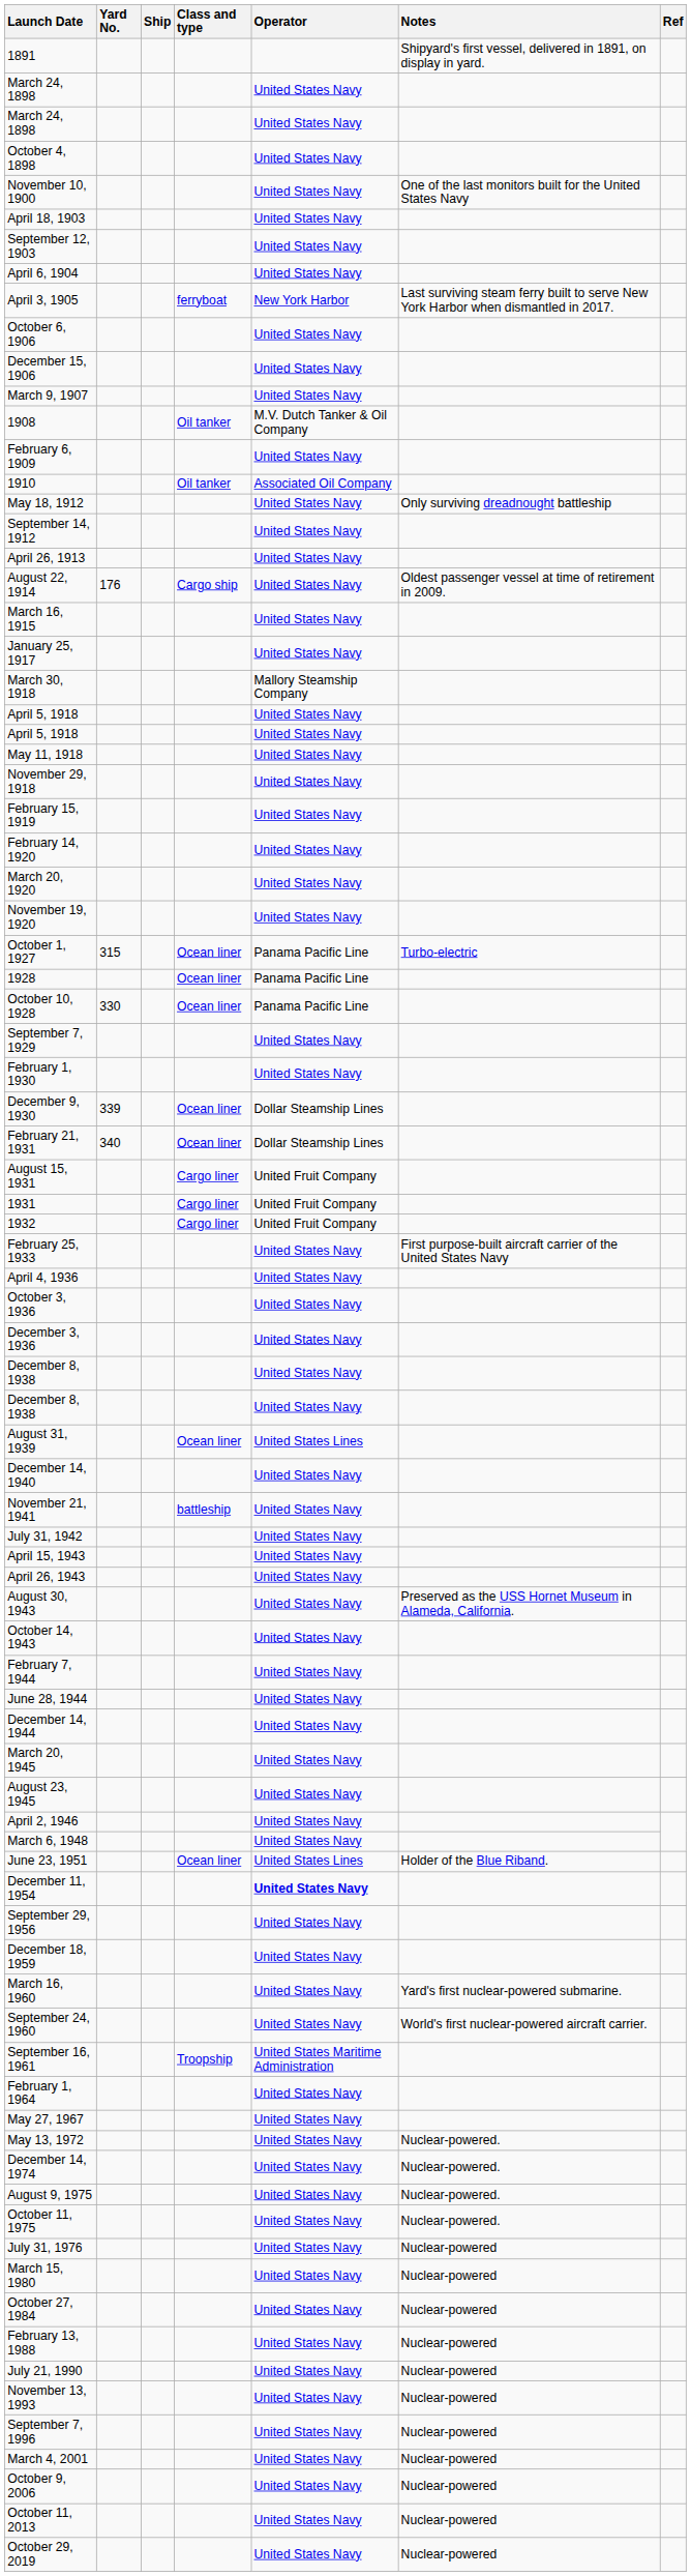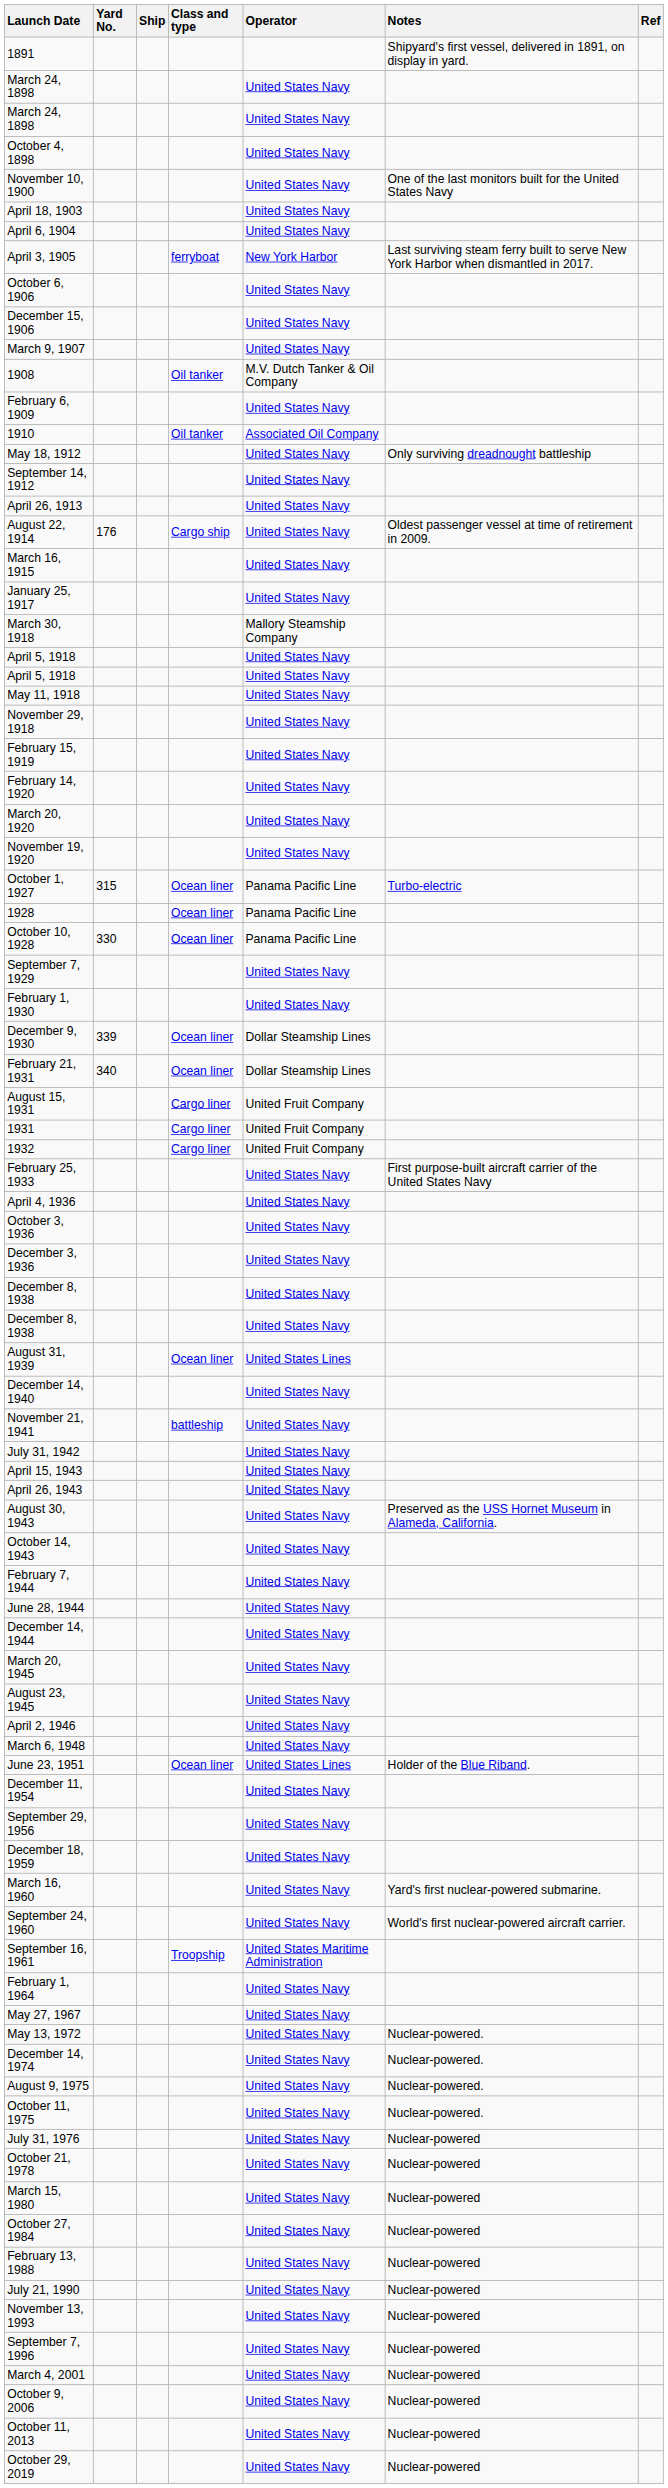 <table class="wikitable nowraplinks sortable">
 <tr>
 <th style="text-align: left;">Launch Date</th>
 <th style="text-align: left;">Yard No.</th>
 <th style="text-align: left;">Ship</th>
 <th style="text-align: left;">Class and type</th>
 <th style="text-align: left;">Operator</th>
 <th style="text-align: left;">Notes</th>
 <th style="text-align: left;">Ref</th>
 </tr>
 <tr>
 <td>1891</td>
 <td></td>
 <td><strong></strong></td>
 <td></td>
 <td></td>
 <td>Shipyard's first vessel, delivered in 1891, on display in yard.</td>
 <td></td>
 </tr>
 <tr>
 <td>March 24, 1898</td>
 <td></td>
 <td><strong></strong></td>
 <td></td>
 <td><a href='#'>United States Navy</a></td>
 <td></td>
 <td></td>
 </tr>
 <tr>
 <td>March 24, 1898</td>
 <td></td>
 <td><strong></strong></td>
 <td></td>
 <td><a href='#'>United States Navy</a></td>
 <td></td>
 <td></td>
 </tr>
 <tr>
 <td>October 4, 1898</td>
 <td></td>
 <td><strong></strong></td>
 <td></td>
 <td><a href='#'>United States Navy</a></td>
 <td></td>
 <td></td>
 </tr>
 <tr>
 <td>November 10, 1900</td>
 <td></td>
 <td><strong></strong></td>
 <td></td>
 <td><a href='#'>United States Navy</a></td>
 <td>One of the last monitors built for the United States Navy</td>
 <td></td>
 </tr>
 <tr>
 <td>April 18, 1903</td>
-<td></td>
-<td><strong></strong></td>
-<td></td>
-<td><a href='#'>United States Navy</a></td>
-<td></td>
-<td></td>
-</tr>
-<tr>
-<td>September 12, 1903</td>
 <td></td>
 <td><strong></strong></td>
 <td></td>
 <td><a href='#'>United States Navy</a></td>
 <td></td>
 <td></td>
 </tr>
 <tr>
 <td>April 6, 1904</td>
 <td></td>
 <td><strong></strong></td>
 <td></td>
 <td><a href='#'>United States Navy</a></td>
 <td></td>
 <td></td>
 </tr>
 <tr>
 <td>April 3, 1905</td>
 <td></td>
 <td><strong></strong></td>
 <td><a href='#'>ferryboat</a></td>
 <td><a href='#'>New York Harbor</a></td>
 <td New York Harbor>Last surviving steam ferry built to serve New York Harbor when dismantled in 2017.</td>
 <td></td>
 </tr>
 <tr>
 <td>October 6, 1906</td>
 <td></td>
 <td><strong></strong></td>
 <td></td>
 <td><a href='#'>United States Navy</a></td>
 <td></td>
 <td></td>
 </tr>
 <tr>
 <td>December 15, 1906</td>
 <td></td>
 <td><strong></strong></td>
 <td></td>
 <td><a href='#'>United States Navy</a></td>
 <td></td>
 <td></td>
 </tr>
 <tr>
 <td>March 9, 1907</td>
 <td></td>
 <td><strong></strong></td>
 <td></td>
 <td><a href='#'>United States Navy</a></td>
 <td></td>
 <td></td>
 </tr>
 <tr>
 <td>1908</td>
 <td></td>
 <td><strong></strong></td>
 <td><a href='#'>Oil tanker</a></td>
 <td>M.V. Dutch Tanker & Oil Company</td>
 <td></td>
 <td></td>
 </tr>
 <tr>
 <td>February 6, 1909</td>
 <td></td>
 <td><strong></strong></td>
 <td></td>
 <td><a href='#'>United States Navy</a></td>
 <td></td>
 <td></td>
 </tr>
 <tr>
 <td>1910</td>
 <td></td>
 <td><strong></strong></td>
 <td><a href='#'>Oil tanker</a></td>
 <td><a href='#'>Associated Oil Company</a></td>
 <td></td>
 <td></td>
 </tr>
 <tr>
 <td>May 18, 1912</td>
 <td></td>
 <td><strong></strong></td>
 <td></td>
 <td><a href='#'>United States Navy</a></td>
 <td>Only surviving <a href='#'>dreadnought</a> battleship</td>
 <td></td>
 </tr>
 <tr>
 <td>September 14, 1912</td>
 <td></td>
 <td><strong></strong></td>
 <td></td>
 <td><a href='#'>United States Navy</a></td>
 <td></td>
 <td></td>
 </tr>
 <tr>
 <td>April 26, 1913</td>
 <td></td>
 <td><strong></strong></td>
 <td></td>
 <td><a href='#'>United States Navy</a></td>
 <td></td>
 <td></td>
 </tr>
 <tr>
 <td>August 22, 1914</td>
 <td>176</td>
 <td><strong></strong></td>
 <td><a href='#'>Cargo ship</a></td>
 <td><a href='#'>United States Navy</a></td>
 <td>Oldest passenger vessel at time of retirement in 2009.</td>
 <td></td>
 </tr>
 <tr>
 <td>March 16, 1915</td>
 <td></td>
 <td><strong></strong></td>
 <td></td>
 <td><a href='#'>United States Navy</a></td>
 <td></td>
 <td></td>
 </tr>
 <tr>
 <td>January 25, 1917</td>
 <td></td>
 <td><strong></strong></td>
 <td></td>
 <td><a href='#'>United States Navy</a></td>
 <td></td>
 <td></td>
 </tr>
 <tr>
 <td>March 30, 1918</td>
 <td></td>
 <td><strong></strong></td>
 <td></td>
 <td>Mallory Steamship Company</td>
 <td></td>
 <td></td>
 </tr>
 <tr>
 <td>April 5, 1918</td>
 <td></td>
 <td><strong></strong></td>
 <td></td>
 <td><a href='#'>United States Navy</a></td>
 <td></td>
 <td></td>
 </tr>
 <tr>
 <td>April 5, 1918</td>
 <td></td>
 <td><strong></strong></td>
 <td></td>
 <td><a href='#'>United States Navy</a></td>
 <td></td>
 <td></td>
 </tr>
 <tr>
 <td>May 11, 1918</td>
 <td></td>
 <td><strong></strong></td>
 <td></td>
 <td><a href='#'>United States Navy</a></td>
 <td></td>
 <td></td>
 </tr>
 <tr>
 <td>November 29, 1918</td>
 <td></td>
 <td><strong></strong></td>
 <td></td>
 <td><a href='#'>United States Navy</a></td>
 <td></td>
 <td></td>
 </tr>
 <tr>
 <td>February 15, 1919</td>
 <td></td>
 <td><strong></strong></td>
 <td></td>
 <td><a href='#'>United States Navy</a></td>
 <td></td>
 <td></td>
 </tr>
 <tr>
 <td>February 14, 1920</td>
 <td></td>
 <td><strong></strong></td>
 <td></td>
 <td><a href='#'>United States Navy</a></td>
 <td></td>
 <td></td>
 </tr>
 <tr>
 <td>March 20, 1920</td>
 <td></td>
 <td><strong></strong></td>
 <td></td>
 <td><a href='#'>United States Navy</a></td>
 <td></td>
 <td></td>
 </tr>
 <tr>
 <td>November 19, 1920</td>
 <td></td>
 <td><strong></strong></td>
 <td></td>
 <td><a href='#'>United States Navy</a></td>
 <td></td>
 <td></td>
 </tr>
 <tr>
 <td>October 1, 1927</td>
 <td>315</td>
 <td><strong></strong></td>
 <td><a href='#'>Ocean liner</a></td>
 <td>Panama Pacific Line</td>
 <td><a href='#'>Turbo-electric</a></td>
 <td></td>
 </tr>
 <tr>
 <td>1928</td>
 <td></td>
 <td><strong></strong></td>
 <td><a href='#'>Ocean liner</a></td>
 <td>Panama Pacific Line</td>
 <td></td>
 <td></td>
 </tr>
 <tr>
 <td>October 10, 1928</td>
 <td>330</td>
 <td><strong></strong></td>
 <td><a href='#'>Ocean liner</a></td>
 <td>Panama Pacific Line</td>
 <td></td>
 <td></td>
 </tr>
 <tr>
 <td>September 7, 1929</td>
 <td></td>
 <td><strong></strong></td>
 <td></td>
 <td><a href='#'>United States Navy</a></td>
 <td></td>
 <td></td>
 </tr>
 <tr>
 <td>February 1, 1930</td>
 <td></td>
 <td><strong></strong></td>
 <td></td>
 <td><a href='#'>United States Navy</a></td>
 <td></td>
 <td></td>
 </tr>
 <tr>
 <td>December 9, 1930</td>
 <td>339</td>
 <td><strong></strong></td>
 <td><a href='#'>Ocean liner</a></td>
 <td>Dollar Steamship Lines</td>
 <td></td>
 <td></td>
 </tr>
 <tr>
 <td>February 21, 1931</td>
 <td>340</td>
 <td><strong></strong></td>
 <td><a href='#'>Ocean liner</a></td>
 <td>Dollar Steamship Lines</td>
 <td></td>
 <td></td>
 </tr>
 <tr>
 <td>August 15, 1931</td>
 <td></td>
 <td><strong></strong></td>
 <td><a href='#'>Cargo liner</a></td>
 <td>United Fruit Company</td>
 <td></td>
 <td></td>
 </tr>
 <tr>
 <td>1931</td>
 <td></td>
 <td><strong></strong></td>
 <td><a href='#'>Cargo liner</a></td>
 <td>United Fruit Company</td>
 <td></td>
 <td></td>
 </tr>
 <tr>
 <td>1932</td>
 <td></td>
 <td><strong></strong></td>
 <td><a href='#'>Cargo liner</a></td>
 <td>United Fruit Company</td>
 <td></td>
 <td></td>
 </tr>
 <tr>
 <td>February 25, 1933</td>
 <td></td>
 <td><strong></strong></td>
 <td></td>
 <td><a href='#'>United States Navy</a></td>
 <td>First purpose-built aircraft carrier of the United States Navy</td>
 <td></td>
 </tr>
 <tr>
 <td>April 4, 1936</td>
 <td></td>
 <td><strong></strong></td>
 <td></td>
 <td><a href='#'>United States Navy</a></td>
 <td></td>
 <td></td>
 </tr>
 <tr>
 <td>October 3, 1936</td>
 <td></td>
 <td><strong></strong></td>
 <td></td>
 <td><a href='#'>United States Navy</a></td>
 <td></td>
 <td></td>
 </tr>
 <tr>
 <td>December 3, 1936</td>
 <td></td>
 <td><strong></strong></td>
 <td></td>
 <td><a href='#'>United States Navy</a></td>
 <td></td>
 <td></td>
 </tr>
 <tr>
 <td>December 8, 1938</td>
 <td></td>
 <td><strong></strong></td>
 <td></td>
 <td><a href='#'>United States Navy</a></td>
 <td></td>
 <td></td>
 </tr>
 <tr>
 <td>December 8, 1938</td>
 <td></td>
 <td><strong></strong></td>
 <td></td>
 <td><a href='#'>United States Navy</a></td>
 <td></td>
 <td></td>
 </tr>
 <tr>
 <td>August 31, 1939</td>
 <td></td>
 <td><strong></strong></td>
 <td><a href='#'>Ocean liner</a></td>
 <td><a href='#'>United States Lines</a></td>
 <td></td>
 <td></td>
 </tr>
 <tr>
 <td>December 14, 1940</td>
 <td></td>
 <td><strong></strong></td>
 <td></td>
 <td><a href='#'>United States Navy</a></td>
 <td></td>
 <td></td>
 </tr>
 <tr>
 <td>November 21, 1941</td>
 <td></td>
 <td><strong></strong></td>
 <td> <a href='#'>battleship</a></td>
 <td><a href='#'>United States Navy</a></td>
 <td></td>
 <td></td>
 </tr>
 <tr>
 <td>July 31, 1942</td>
 <td></td>
 <td><strong></strong></td>
 <td></td>
 <td><a href='#'>United States Navy</a></td>
 <td></td>
 <td></td>
 </tr>
 <tr>
 <td>April 15, 1943</td>
 <td></td>
 <td><strong></strong></td>
 <td></td>
 <td><a href='#'>United States Navy</a></td>
 <td></td>
 <td></td>
 </tr>
 <tr>
 <td>April 26, 1943</td>
 <td></td>
 <td><strong></strong></td>
 <td></td>
 <td><a href='#'>United States Navy</a></td>
 <td></td>
 <td></td>
 </tr>
 <tr>
 <td>August 30, 1943</td>
 <td></td>
 <td><strong></strong></td>
 <td></td>
 <td><a href='#'>United States Navy</a></td>
 <td>Preserved as the <a href='#'>USS Hornet Museum</a> in <a href='#'>Alameda, California</a>.</td>
 <td></td>
 </tr>
 <tr>
 <td>October 14, 1943</td>
 <td></td>
 <td><strong></strong></td>
 <td></td>
 <td><a href='#'>United States Navy</a></td>
 <td></td>
 <td></td>
 </tr>
 <tr>
 <td>February 7, 1944</td>
 <td></td>
 <td><strong></strong></td>
 <td></td>
 <td><a href='#'>United States Navy</a></td>
 <td></td>
 <td></td>
 </tr>
 <tr>
 <td>June 28, 1944</td>
 <td></td>
 <td><strong></strong></td>
 <td></td>
 <td><a href='#'>United States Navy</a></td>
 <td></td>
 <td></td>
 </tr>
 <tr>
 <td>December 14, 1944</td>
 <td></td>
 <td><strong></strong></td>
 <td></td>
 <td><a href='#'>United States Navy</a></td>
 <td></td>
 <td></td>
 </tr>
 <tr>
 <td>March 20, 1945</td>
 <td></td>
 <td><strong></strong></td>
 <td></td>
 <td><a href='#'>United States Navy</a></td>
 <td></td>
 <td></td>
 </tr>
 <tr>
 <td>August 23, 1945</td>
 <td></td>
 <td><strong></strong></td>
 <td></td>
 <td><a href='#'>United States Navy</a></td>
 <td></td>
 <td></td>
 </tr>
 <tr>
 <td>April 2, 1946</td>
 <td></td>
 <td><strong></strong></td>
 <td></td>
 <td><a href='#'>United States Navy</a></td>
 <td></td>
 </tr>
 <tr>
 <td>March 6, 1948</td>
 <td></td>
 <td><strong></strong></td>
 <td></td>
 <td><a href='#'>United States Navy</a></td>
 <td></td>
 </tr>
 <tr>
 <td>June 23, 1951</td>
 <td></td>
 <td><strong></strong></td>
 <td><a href='#'>Ocean liner</a></td>
 <td><a href='#'>United States Lines</a></td>
 <td>Holder of the <a href='#'>Blue Riband</a>.</td>
 <td></td>
 </tr>
 <tr>
 <td>December 11, 1954</td>
 <td></td>
 <td><strong></strong></td>
 <td></td>
-<td><strong><a href='#'>United States Navy</a></strong></td>
+<td><a href='#'>United States Navy</a></td>
 <td></td>
 <td></td>
 </tr>
 <tr>
 <td>September 29, 1956</td>
 <td></td>
 <td><strong></strong></td>
 <td></td>
 <td><a href='#'>United States Navy</a></td>
 <td></td>
 <td></td>
 </tr>
 <tr>
 <td>December 18, 1959</td>
 <td></td>
 <td><strong></strong></td>
 <td></td>
 <td><a href='#'>United States Navy</a></td>
 <td></td>
 <td></td>
 </tr>
 <tr>
 <td>March 16, 1960</td>
 <td></td>
 <td><strong></strong></td>
 <td></td>
 <td><a href='#'>United States Navy</a></td>
 <td>Yard's first nuclear-powered submarine.</td>
 <td></td>
 </tr>
 <tr>
 <td>September 24, 1960</td>
 <td></td>
 <td><strong></strong></td>
 <td></td>
 <td><a href='#'>United States Navy</a></td>
 <td>World's first nuclear-powered aircraft carrier.</td>
 <td></td>
 </tr>
 <tr>
 <td>September 16, 1961</td>
 <td></td>
 <td><strong></strong></td>
 <td><a href='#'>Troopship</a></td>
 <td><a href='#'>United States Maritime Administration</a></td>
 <td></td>
 <td></td>
 </tr>
 <tr>
 <td>February 1, 1964</td>
 <td></td>
 <td><strong></strong></td>
 <td></td>
 <td><a href='#'>United States Navy</a></td>
 <td></td>
 <td></td>
 </tr>
 <tr>
 <td>May 27, 1967</td>
 <td></td>
 <td><strong></strong></td>
 <td></td>
 <td><a href='#'>United States Navy</a></td>
 <td></td>
 <td></td>
 </tr>
 <tr>
 <td>May 13, 1972</td>
 <td></td>
 <td><strong></strong></td>
 <td></td>
 <td><a href='#'>United States Navy</a></td>
 <td>Nuclear-powered.</td>
 <td></td>
 </tr>
 <tr>
 <td>December 14, 1974</td>
 <td></td>
 <td><strong></strong></td>
 <td></td>
 <td><a href='#'>United States Navy</a></td>
 <td>Nuclear-powered.</td>
 <td></td>
 </tr>
 <tr>
 <td>August 9, 1975</td>
 <td></td>
 <td><strong></strong></td>
 <td></td>
 <td><a href='#'>United States Navy</a></td>
 <td>Nuclear-powered.</td>
 <td></td>
 </tr>
 <tr>
 <td>October 11, 1975</td>
 <td></td>
 <td><strong></strong></td>
 <td></td>
 <td><a href='#'>United States Navy</a></td>
 <td>Nuclear-powered.</td>
 <td></td>
 </tr>
 <tr>
 <td>July 31, 1976</td>
 <td></td>
 <td><strong></strong></td>
 <td></td>
 <td><a href='#'>United States Navy</a></td>
 <td>Nuclear-powered</td>
 <td></td>
 </tr>
 <tr>
+<td>October 21, 1978</td>
+<td></td>
+<td><strong></strong></td>
+<td></td>
+<td><a href='#'>United States Navy</a></td>
+<td>Nuclear-powered</td>
+<td></td>
+</tr>
+<tr>
 <td>March 15, 1980</td>
 <td></td>
 <td><strong></strong></td>
 <td></td>
 <td><a href='#'>United States Navy</a></td>
 <td>Nuclear-powered</td>
 <td></td>
 </tr>
 <tr>
 <td>October 27, 1984</td>
 <td></td>
 <td><strong></strong></td>
 <td></td>
 <td><a href='#'>United States Navy</a></td>
 <td>Nuclear-powered</td>
 <td></td>
 </tr>
 <tr>
 <td>February 13, 1988</td>
 <td></td>
 <td><strong></strong></td>
 <td></td>
 <td><a href='#'>United States Navy</a></td>
 <td>Nuclear-powered</td>
 <td></td>
 </tr>
 <tr>
 <td>July 21, 1990</td>
 <td></td>
 <td><strong></strong></td>
 <td></td>
 <td><a href='#'>United States Navy</a></td>
 <td>Nuclear-powered</td>
 <td></td>
 </tr>
 <tr>
 <td>November 13, 1993</td>
 <td></td>
 <td><strong></strong></td>
 <td></td>
 <td><a href='#'>United States Navy</a></td>
 <td>Nuclear-powered</td>
 <td></td>
 </tr>
 <tr>
 <td>September 7, 1996</td>
 <td></td>
 <td><strong></strong></td>
 <td></td>
 <td><a href='#'>United States Navy</a></td>
 <td>Nuclear-powered</td>
 <td></td>
 </tr>
 <tr>
 <td>March 4, 2001</td>
 <td></td>
 <td><strong></strong></td>
 <td></td>
 <td><a href='#'>United States Navy</a></td>
 <td>Nuclear-powered</td>
 <td></td>
 </tr>
 <tr>
 <td>October 9, 2006</td>
 <td></td>
 <td><strong></strong></td>
 <td></td>
 <td><a href='#'>United States Navy</a></td>
 <td>Nuclear-powered</td>
 <td></td>
 </tr>
 <tr>
 <td>October 11, 2013</td>
 <td></td>
 <td><strong></strong></td>
 <td></td>
 <td><a href='#'>United States Navy</a></td>
 <td>Nuclear-powered</td>
 <td></td>
 </tr>
 <tr>
 <td>October 29, 2019</td>
 <td></td>
 <td><strong></strong></td>
 <td></td>
 <td><a href='#'>United States Navy</a></td>
 <td>Nuclear-powered</td>
 <td></td>
 </tr>
 </table>
